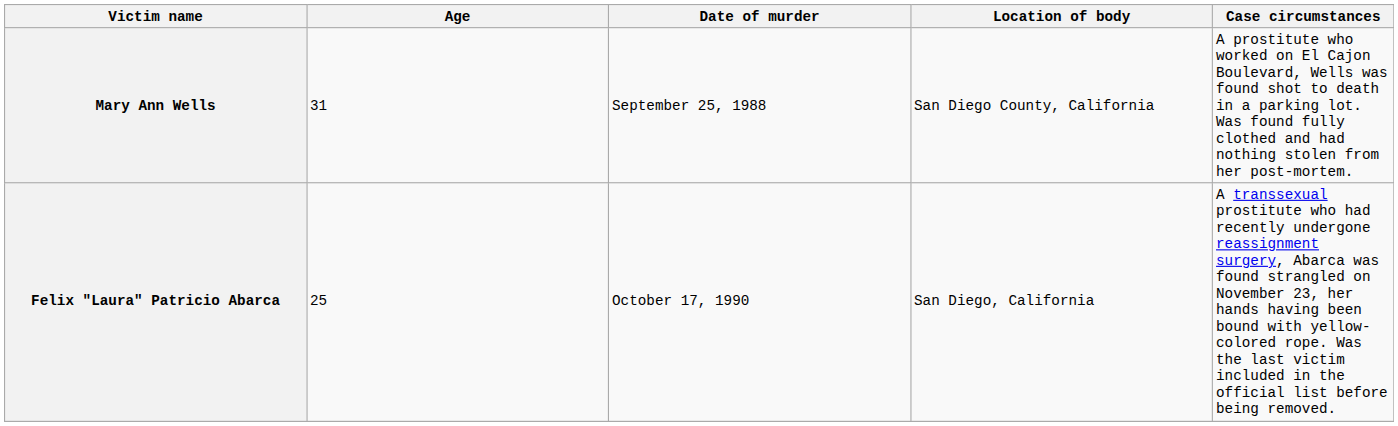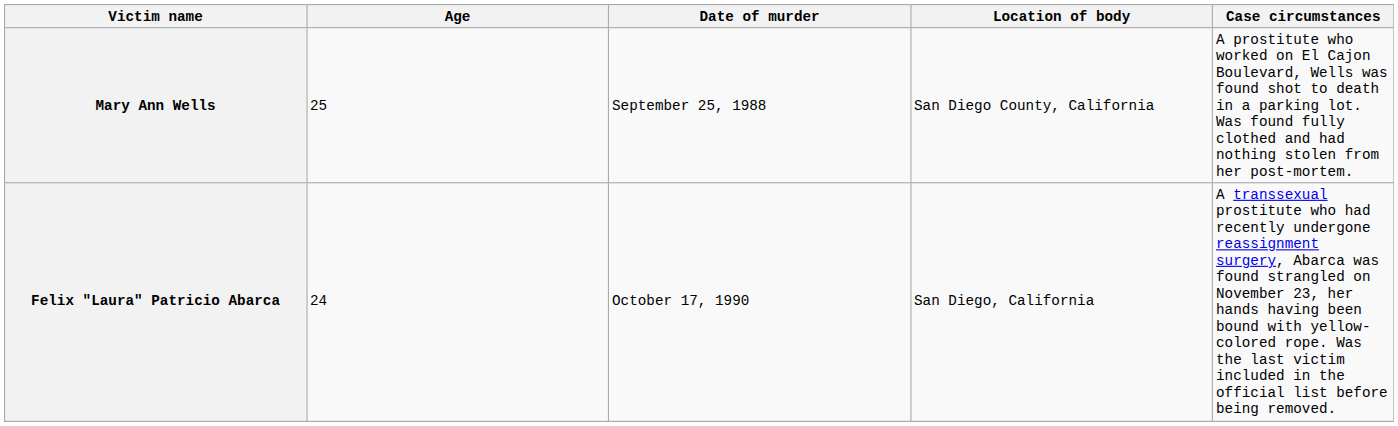 <table class="wikitable sortable collapsible collapsed" style="margin: 1ex auto 1ex auto">
 <tr>
 <th class="unsortable" scope="col" style="width: 15%;">Victim name</th>
 <th class="unsortable" scope="col" style="width: 15%;">Age</th>
 <th class="unsortable" scope="col" style="width: 15%;">Date of murder</th>
 <th class="unsortable" scope="col" style="width: 15%;">Location of body</th>
 <th class="sortable" scope="col" style="width: 9%;">Case circumstances</th>
 </tr>
 <tr>
 <th>Mary Ann Wells</th>
-<td>31</td>
+<td>25</td>
 <td>September 25, 1988</td>
 <td>San Diego County, California</td>
 <td>A prostitute who worked on El Cajon Boulevard, Wells was found shot to death in a parking lot. Was found fully clothed and had nothing stolen from her post-mortem.</td>
 </tr>
 <tr>
 <th>Felix "Laura" Patricio Abarca</th>
-<td>25</td>
+<td>24</td>
 <td>October 17, 1990</td>
 <td>San Diego, California</td>
 <td>A <a href='#'>transsexual</a> prostitute who had recently undergone <a href='#'>reassignment surgery</a>, Abarca was found strangled on November 23, her hands having been bound with yellow-colored rope. Was the last victim included in the official list before being removed.</td>
 </tr>
 <tr>
 </tr>
 </table>
